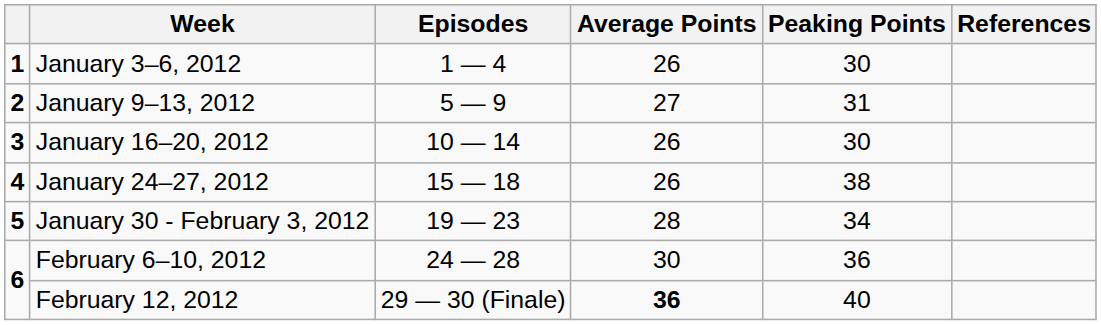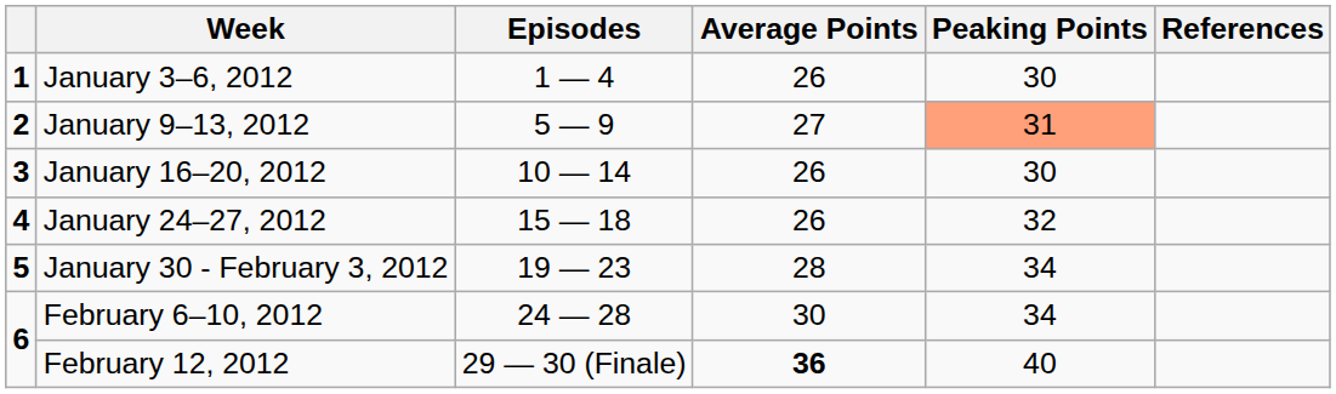 <table class="wikitable" style="text-align:center;">
 <tr>
 <th></th>
 <th>Week</th>
 <th>Episodes</th>
 <th>Average Points</th>
 <th>Peaking Points</th>
 <th>References</th>
 </tr>
 <tr>
 <td><strong>1</strong></td>
 <td style="text-align:left;">January 3–6, 2012</td>
 <td>1 — 4</td>
 <td>26</td>
 <td>30</td>
 <td></td>
 </tr>
 <tr>
 <td><strong>2</strong></td>
 <td style="text-align:left;">January 9–13, 2012</td>
 <td>5 — 9</td>
 <td>27</td>
-<td>31</td>
+<td style="background: lightsalmon;">31</td>
 <td></td>
 </tr>
 <tr>
 <td><strong>3</strong></td>
 <td style="text-align:left;">January 16–20, 2012</td>
 <td>10 — 14</td>
 <td>26</td>
 <td>30</td>
 <td></td>
 </tr>
 <tr>
 <td><strong>4</strong></td>
 <td style="text-align:left;">January 24–27, 2012</td>
 <td>15 — 18</td>
 <td>26</td>
-<td>38</td>
+<td>32</td>
 <td></td>
 </tr>
 <tr>
 <td><strong>5</strong></td>
 <td style="text-align:left;">January 30 - February 3, 2012</td>
 <td>19 — 23</td>
 <td>28</td>
 <td>34</td>
 <td></td>
 </tr>
 <tr>
 <td rowspan=2><strong>6</strong></td>
 <td style="text-align:left;">February 6–10, 2012</td>
 <td>24 — 28</td>
 <td>30</td>
-<td>36</td>
+<td>34</td>
 <td></td>
 </tr>
 <tr>
 <td style="text-align:left;">February 12, 2012</td>
 <td>29 — 30 (Finale)</td>
 <td><strong>36</strong></td>
 <td>40</td>
 <td></td>
 </tr>
 </table>
